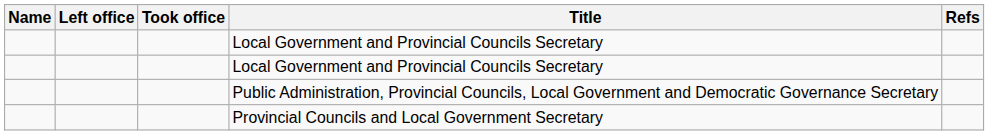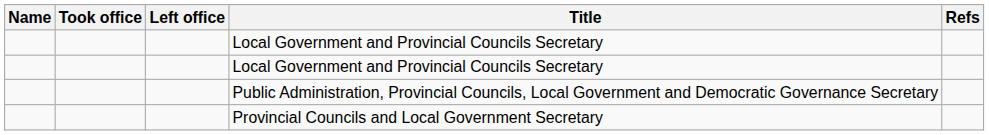 <table class="wikitable plainrowheaders sortable" style="font-size:90%; text-align:left;">
 <tr>
 <th scope=col>Name</th>
+<th scope=col>Took office</th>
 <th scope=col>Left office</th>
-<th scope=col>Took office</th>
 <th scope=col>Title</th>
 <th scope=col class=unsortable>Refs</th>
 </tr>
 <tr>
 <td></td>
 <td align=center></td>
 <td align=center></td>
 <td>Local Government and Provincial Councils Secretary</td>
 <td align=center></td>
 </tr>
 <tr>
 <td></td>
 <td align=center></td>
 <td align=center></td>
 <td>Local Government and Provincial Councils Secretary</td>
 <td align=center></td>
 </tr>
 <tr>
 <td></td>
 <td align=center></td>
 <td align=center></td>
 <td>Public Administration, Provincial Councils, Local Government and Democratic Governance Secretary</td>
 <td align=center></td>
 </tr>
 <tr>
 <td></td>
 <td align=center></td>
 <td align=center></td>
 <td>Provincial Councils and Local Government Secretary</td>
 <td align=center></td>
 </tr>
 </table>
